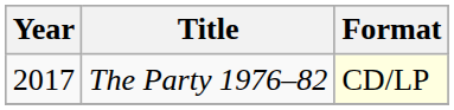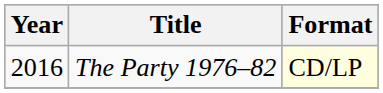 <table class="wikitable">
 <tr>
 <th>Year</th>
 <th>Title</th>
 <th>Format</th>
 </tr>
 <tr>
-<td>2017</td>
+<td>2016</td>
 <td><em>The Party 1976–82</em></td>
 <td style="background: lightyellow;">CD/LP</td>
 </tr>
 <tr>
 </tr>
 </table>
